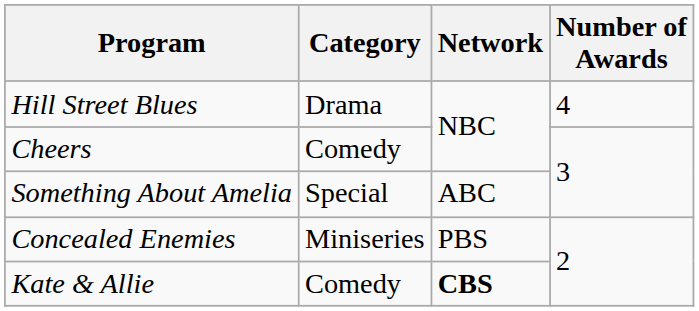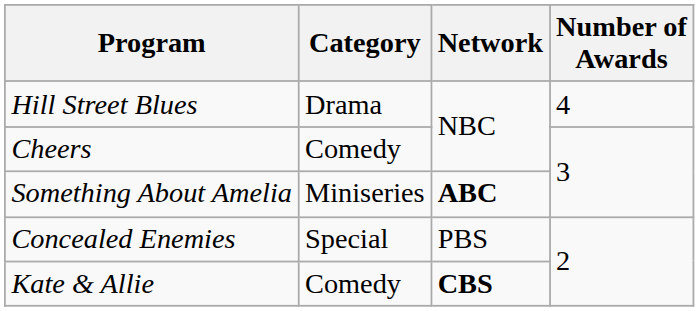 <table class="wikitable">
 <tr>
 <th>Program</th>
 <th>Category</th>
 <th>Network</th>
 <th>Number of<br>Awards</th>
 </tr>
 <tr>
 <td><em>Hill Street Blues</em></td>
 <td>Drama</td>
 <td rowspan="2">NBC</td>
 <td>4</td>
 </tr>
 <tr>
 <td><em>Cheers</em></td>
 <td>Comedy</td>
 <td rowspan="2">3</td>
 </tr>
 <tr>
 <td><em>Something About Amelia</em></td>
-<td>Special</td>
-<td>ABC</td>
+<td>Miniseries</td>
+<td><strong>ABC</strong></td>
 </tr>
 <tr>
 <td><em>Concealed Enemies</em></td>
-<td>Miniseries</td>
+<td>Special</td>
 <td>PBS</td>
 <td rowspan="2">2</td>
 </tr>
 <tr>
 <td><em>Kate & Allie</em></td>
 <td>Comedy</td>
 <td><strong>CBS</strong></td>
 </tr>
 </table>
